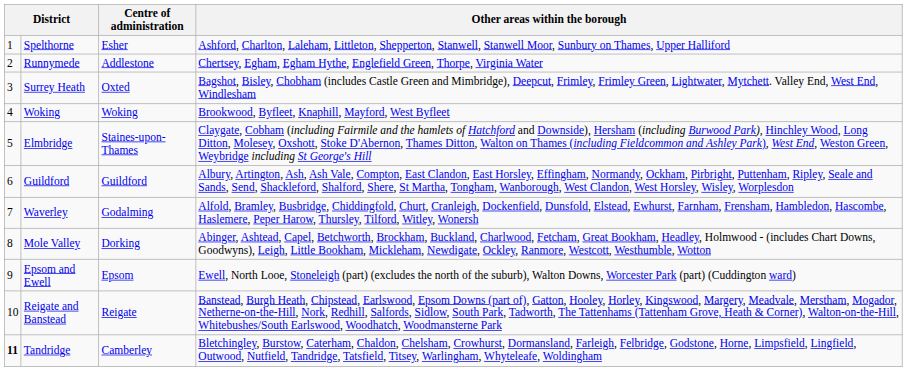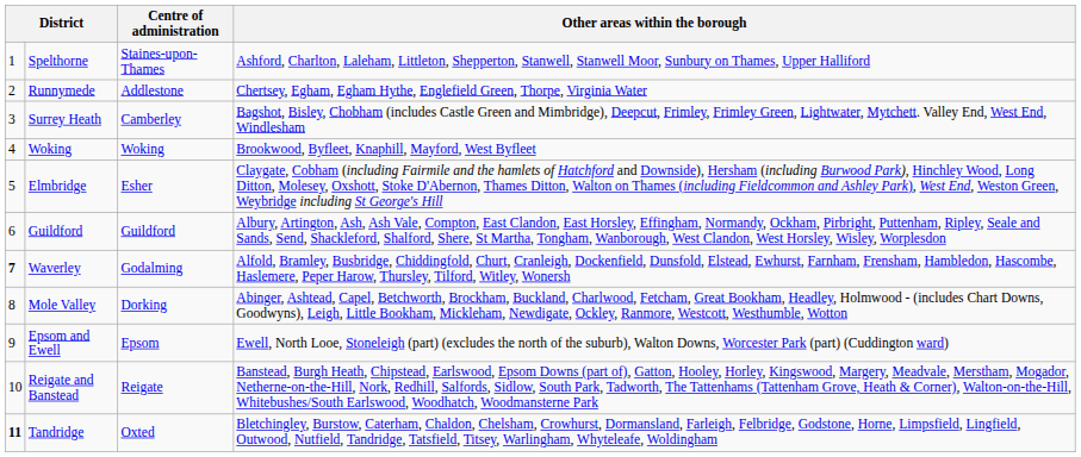 <table class="wikitable">
 <tr>
 <th colspan="2">District</th>
 <th>Centre of administration</th>
 <th>Other areas within the borough</th>
 </tr>
 <tr>
 <td>1</td>
 <td><a href='#'>Spelthorne</a></td>
-<td><a href='#'>Esher</a></td>
+<td><a href='#'>Staines-upon-Thames</a></td>
 <td><a href='#'>Ashford</a>, <a href='#'>Charlton</a>, <a href='#'>Laleham</a>, <a href='#'>Littleton</a>, <a href='#'>Shepperton</a>, <a href='#'>Stanwell</a>, <a href='#'>Stanwell Moor</a>, <a href='#'>Sunbury on Thames</a>, <a href='#'>Upper Halliford</a></td>
 </tr>
 <tr>
 <td>2</td>
 <td><a href='#'>Runnymede</a></td>
 <td><a href='#'>Addlestone</a></td>
 <td><a href='#'>Chertsey</a>, <a href='#'>Egham</a>, <a href='#'>Egham Hythe</a>, <a href='#'>Englefield Green</a>, <a href='#'>Thorpe</a>, <a href='#'>Virginia Water</a></td>
 </tr>
 <tr>
 <td>3</td>
 <td><a href='#'>Surrey Heath</a></td>
-<td><a href='#'>Oxted</a></td>
+<td><a href='#'>Camberley</a></td>
 <td><a href='#'>Bagshot</a>, <a href='#'>Bisley</a>, <a href='#'>Chobham</a> (includes Castle Green and Mimbridge), <a href='#'>Deepcut</a>, <a href='#'>Frimley</a>, <a href='#'>Frimley Green</a>, <a href='#'>Lightwater</a>, <a href='#'>Mytchett</a>. Valley End, <a href='#'>West End</a>, <a href='#'>Windlesham</a></td>
 </tr>
 <tr>
 <td>4</td>
 <td><a href='#'>Woking</a></td>
 <td><a href='#'>Woking</a></td>
 <td><a href='#'>Brookwood</a>, <a href='#'>Byfleet</a>, <a href='#'>Knaphill</a>, <a href='#'>Mayford</a>, <a href='#'>West Byfleet</a></td>
 </tr>
 <tr>
 <td>5</td>
 <td><a href='#'>Elmbridge</a></td>
-<td><a href='#'>Staines-upon-Thames</a></td>
+<td><a href='#'>Esher</a></td>
 <td><a href='#'>Claygate</a>, <a href='#'>Cobham</a> (<em>including Fairmile and the hamlets of <a href='#'>Hatchford</a></em> and <a href='#'>Downside</a>), <a href='#'>Hersham</a> (<em>including <a href='#'>Burwood Park</a>),</em> <a href='#'>Hinchley Wood</a>, <a href='#'>Long Ditton</a>, <a href='#'>Molesey</a>, <a href='#'>Oxshott</a>, <a href='#'>Stoke D'Abernon</a>, <a href='#'>Thames Ditton</a>, <a href='#'>Walton on Thames (<em>including Fieldcommon and Ashley Park</em>)</a>, <em><a href='#'>West End</a>,</em> <a href='#'>Weston Green</a>, <a href='#'>Weybridge</a> <em>including <a href='#'>St George's Hill</a></em></td>
 </tr>
 <tr>
 <td>6</td>
 <td><a href='#'>Guildford</a></td>
 <td><a href='#'>Guildford</a></td>
 <td><a href='#'>Albury</a>, <a href='#'>Artington</a>, <a href='#'>Ash</a>, <a href='#'>Ash Vale</a>, <a href='#'>Compton</a>, <a href='#'>East Clandon</a>, <a href='#'>East Horsley</a>, <a href='#'>Effingham</a>, <a href='#'>Normandy</a>, <a href='#'>Ockham</a>, <a href='#'>Pirbright</a>, <a href='#'>Puttenham</a>, <a href='#'>Ripley</a>, <a href='#'>Seale and Sands</a>, <a href='#'>Send</a>, <a href='#'>Shackleford</a>, <a href='#'>Shalford</a>, <a href='#'>Shere</a>, <a href='#'>St Martha</a>, <a href='#'>Tongham</a>, <a href='#'>Wanborough</a>, <a href='#'>West Clandon</a>, <a href='#'>West Horsley</a>, <a href='#'>Wisley</a>, <a href='#'>Worplesdon</a></td>
 </tr>
 <tr>
-<td>7</td>
+<td><strong>7</strong></td>
 <td><a href='#'>Waverley</a></td>
 <td><a href='#'>Godalming</a></td>
 <td><a href='#'>Alfold</a>, <a href='#'>Bramley</a>, <a href='#'>Busbridge</a>, <a href='#'>Chiddingfold</a>, <a href='#'>Churt</a>, <a href='#'>Cranleigh</a>, <a href='#'>Dockenfield</a>, <a href='#'>Dunsfold</a>, <a href='#'>Elstead</a>, <a href='#'>Ewhurst</a>, <a href='#'>Farnham</a>, <a href='#'>Frensham</a>, <a href='#'>Hambledon</a>, <a href='#'>Hascombe</a>, <a href='#'>Haslemere</a>, <a href='#'>Peper Harow</a>, <a href='#'>Thursley</a>, <a href='#'>Tilford</a>, <a href='#'>Witley</a>, <a href='#'>Wonersh</a></td>
 </tr>
 <tr>
 <td>8</td>
 <td><a href='#'>Mole Valley</a></td>
 <td><a href='#'>Dorking</a></td>
 <td><a href='#'>Abinger</a>, <a href='#'>Ashtead</a>, <a href='#'>Capel</a>, <a href='#'>Betchworth</a>, <a href='#'>Brockham</a>, <a href='#'>Buckland</a>, <a href='#'>Charlwood</a>, <a href='#'>Fetcham</a>, <a href='#'>Great Bookham</a>, <a href='#'>Headley</a>, Holmwood  - (includes Chart Downs, Goodwyns), <a href='#'>Leigh</a>, <a href='#'>Little Bookham</a>, <a href='#'>Mickleham</a>, <a href='#'>Newdigate</a>, <a href='#'>Ockley</a>, <a href='#'>Ranmore</a>, <a href='#'>Westcott</a>, <a href='#'>Westhumble</a>, <a href='#'>Wotton</a></td>
 </tr>
 <tr>
 <td>9</td>
 <td><a href='#'>Epsom and Ewell</a></td>
 <td><a href='#'>Epsom</a></td>
 <td><a href='#'>Ewell</a>, North Looe, <a href='#'>Stoneleigh</a> (part) (excludes the north of the suburb), Walton Downs, <a href='#'>Worcester Park</a> (part) (Cuddington <a href='#'>ward</a>)</td>
 </tr>
 <tr>
 <td>10</td>
 <td><a href='#'>Reigate and Banstead</a></td>
 <td><a href='#'>Reigate</a></td>
 <td><a href='#'>Banstead</a>, <a href='#'>Burgh Heath</a>, <a href='#'>Chipstead</a>, <a href='#'>Earlswood</a>, <a href='#'>Epsom Downs (part of)</a>, <a href='#'>Gatton</a>, <a href='#'>Hooley</a>, <a href='#'>Horley</a>, <a href='#'>Kingswood</a>, <a href='#'>Margery</a>, <a href='#'>Meadvale</a>, <a href='#'>Merstham</a>, <a href='#'>Mogador</a>, <a href='#'>Netherne-on-the-Hill</a>, <a href='#'>Nork</a>, <a href='#'>Redhill</a>, <a href='#'>Salfords</a>, <a href='#'>Sidlow</a>, <a href='#'>South Park</a>, <a href='#'>Tadworth</a>, <a href='#'>The Tattenhams (Tattenham Grove, Heath & Corner)</a>, <a href='#'>Walton-on-the-Hill</a>, <a href='#'>Whitebushes/South Earlswood</a>, <a href='#'>Woodhatch</a>, <a href='#'>Woodmansterne Park</a></td>
 </tr>
 <tr>
 <td><strong>11</strong></td>
 <td><a href='#'>Tandridge</a></td>
-<td><a href='#'>Camberley</a></td>
+<td><a href='#'>Oxted</a></td>
 <td><a href='#'>Bletchingley</a>, <a href='#'>Burstow</a>, <a href='#'>Caterham</a>, <a href='#'>Chaldon</a>, <a href='#'>Chelsham</a>, <a href='#'>Crowhurst</a>, <a href='#'>Dormansland</a>, <a href='#'>Farleigh</a>, <a href='#'>Felbridge</a>, <a href='#'>Godstone</a>, <a href='#'>Horne</a>, <a href='#'>Limpsfield</a>, <a href='#'>Lingfield</a>, <a href='#'>Outwood</a>, <a href='#'>Nutfield</a>, <a href='#'>Tandridge</a>, <a href='#'>Tatsfield</a>, <a href='#'>Titsey</a>, <a href='#'>Warlingham</a>, <a href='#'>Whyteleafe</a>, <a href='#'>Woldingham</a></td>
 </tr>
 </table>
